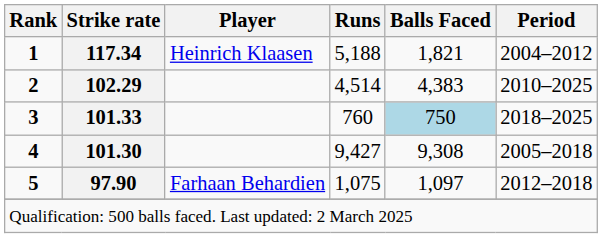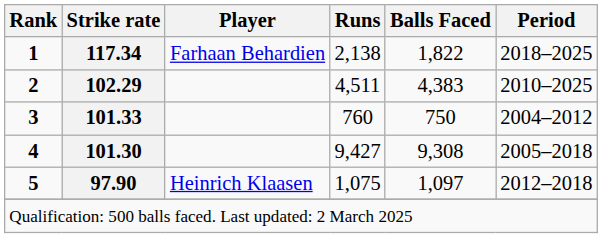 <table class="wikitable plainrowheaders sortable">
 <tr>
 <th scope=col>Rank</th>
 <th scope=col>Strike rate</th>
 <th scope=col>Player</th>
 <th scope=col>Runs</th>
 <th scope=col>Balls Faced</th>
 <th scope=col>Period</th>
 </tr>
 <tr>
 <td align=center><strong>1</strong></td>
 <th scope=row style=text-align:center;>117.34</th>
-<td><a href='#'>Heinrich Klaasen</a></td>
-<td align=center>5,188</td>
-<td align=center>1,821</td>
-<td>2004–2012</td>
+<td><a href='#'>Farhaan Behardien</a></td>
+<td align=center>2,138</td>
+<td align=center>1,822</td>
+<td>2018–2025</td>
 </tr>
 <tr>
 <td align=center><strong>2</strong></td>
 <th scope=row style=text-align:center;>102.29</th>
 <td></td>
-<td align=center>4,514</td>
+<td align=center>4,511</td>
 <td align=center>4,383</td>
 <td>2010–2025</td>
 </tr>
 <tr>
 <td align=center><strong>3</strong></td>
 <th scope=row style="text-align:center;">101.33</th>
 <td></td>
 <td align=center>760</td>
-<td align=center style="background: lightblue;">750</td>
-<td>2018–2025</td>
+<td align=center>750</td>
+<td>2004–2012</td>
 </tr>
 <tr>
 <td align=center><strong>4</strong></td>
 <th scope=row style=text-align:center;>101.30</th>
 <td></td>
 <td align=center>9,427</td>
 <td align=center>9,308</td>
 <td>2005–2018</td>
 </tr>
 <tr>
 <td align=center><strong>5</strong></td>
 <th scope=row style=text-align:center;>97.90</th>
-<td><a href='#'>Farhaan Behardien</a></td>
+<td><a href='#'>Heinrich Klaasen</a></td>
 <td align=center>1,075</td>
 <td align=center>1,097</td>
 <td>2012–2018</td>
 </tr>
 <tr>
 </tr>
 <tr class=sortbottom>
 <td colspan=6><small>Qualification: 500 balls faced. Last updated: 2 March 2025</small></td>
 </tr>
 </table>
